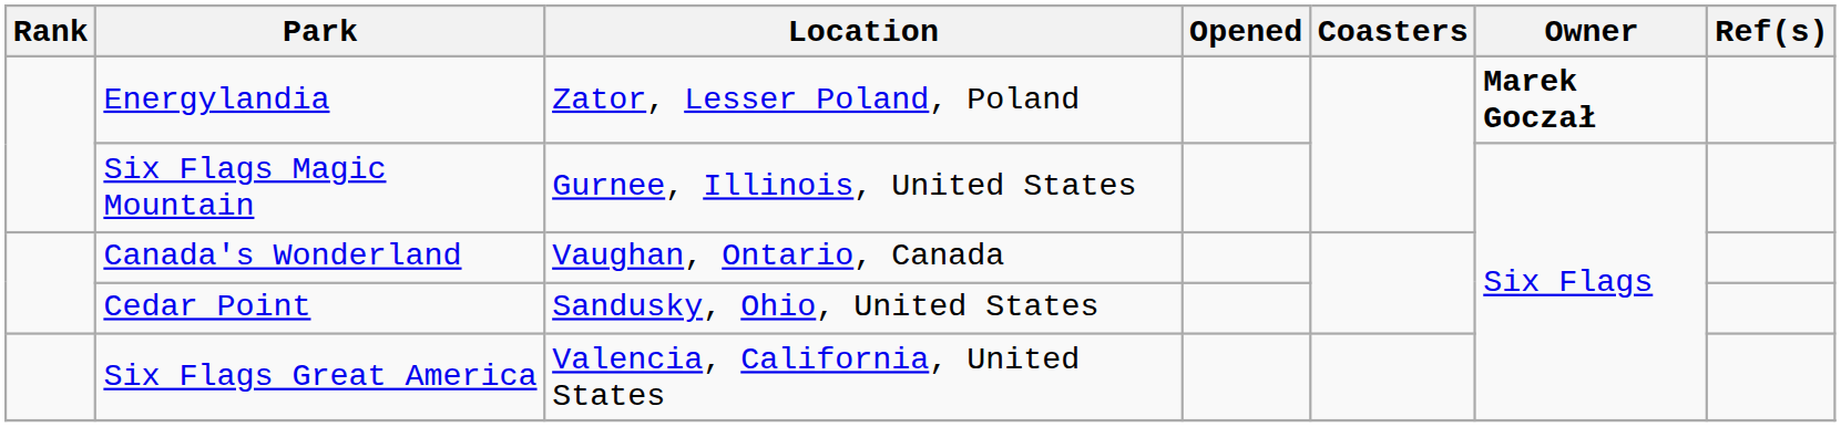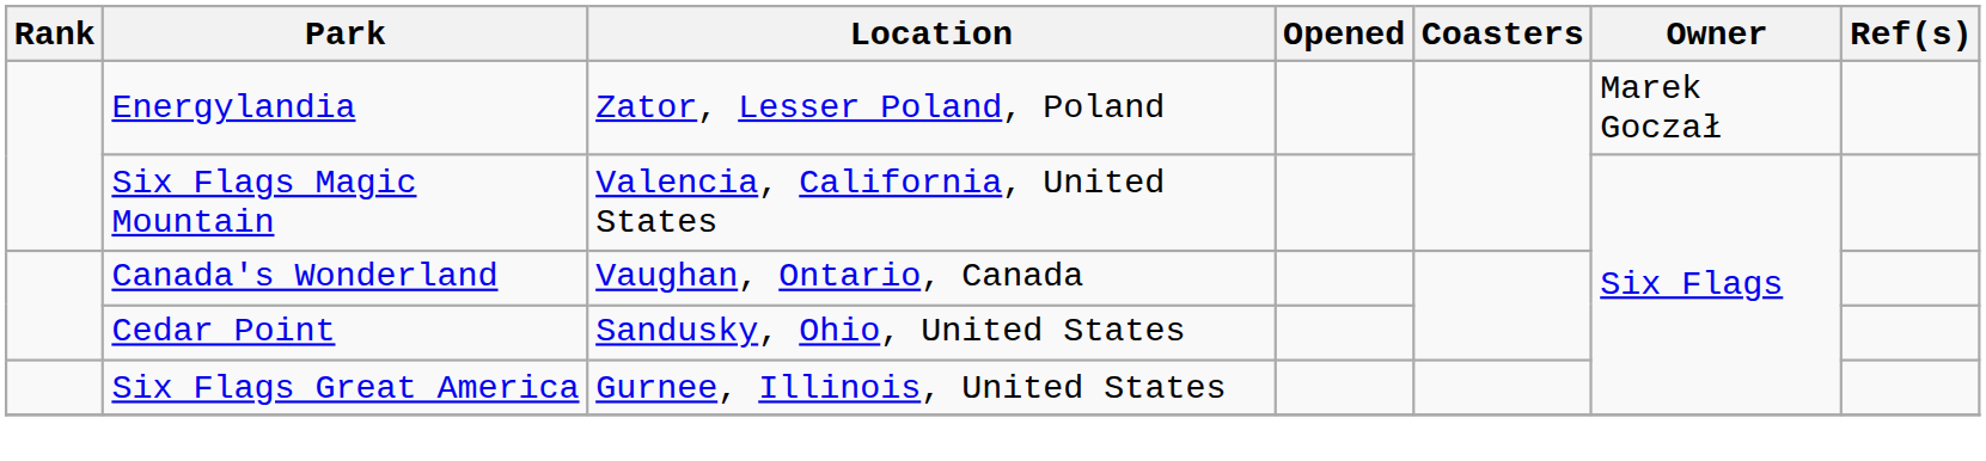 <table class="wikitable sortable" style="width:60%;">
 <tr>
 <th scope="col">Rank</th>
 <th scope="col">Park</th>
 <th scope="col" class="unsortable">Location</th>
 <th scope="col">Opened</th>
 <th scope="col">Coasters</th>
 <th scope="col">Owner</th>
 <th scope="col" class="unsortable">Ref(s)</th>
 </tr>
 <tr>
 <td rowspan=2></td>
 <td><a href='#'>Energylandia</a></td>
 <td><a href='#'>Zator</a>, <a href='#'>Lesser Poland</a>, Poland</td>
 <td></td>
 <td rowspan=2></td>
-<td><strong>Marek Goczał</strong></td>
+<td>Marek Goczał</td>
 <td></td>
 </tr>
 <tr>
 <td><a href='#'>Six Flags Magic Mountain</a></td>
-<td><a href='#'>Gurnee</a>, <a href='#'>Illinois</a>, United States</td>
+<td><a href='#'>Valencia</a>, <a href='#'>California</a>, United States</td>
 <td></td>
 <td rowspan=4><a href='#'>Six Flags</a></td>
 <td></td>
 </tr>
 <tr>
 <td rowspan=2></td>
 <td><a href='#'>Canada's Wonderland</a></td>
 <td><a href='#'>Vaughan</a>, <a href='#'>Ontario</a>, Canada</td>
 <td></td>
 <td rowspan=2></td>
 <td></td>
 </tr>
 <tr>
 <td><a href='#'>Cedar Point</a></td>
 <td><a href='#'>Sandusky</a>, <a href='#'>Ohio</a>, United States</td>
 <td></td>
 <td></td>
 </tr>
 <tr>
 <td></td>
 <td><a href='#'>Six Flags Great America</a></td>
-<td><a href='#'>Valencia</a>, <a href='#'>California</a>, United States</td>
+<td><a href='#'>Gurnee</a>, <a href='#'>Illinois</a>, United States</td>
 <td></td>
 <td></td>
 <td></td>
 </tr>
 <tr>
 </tr>
 </table>
